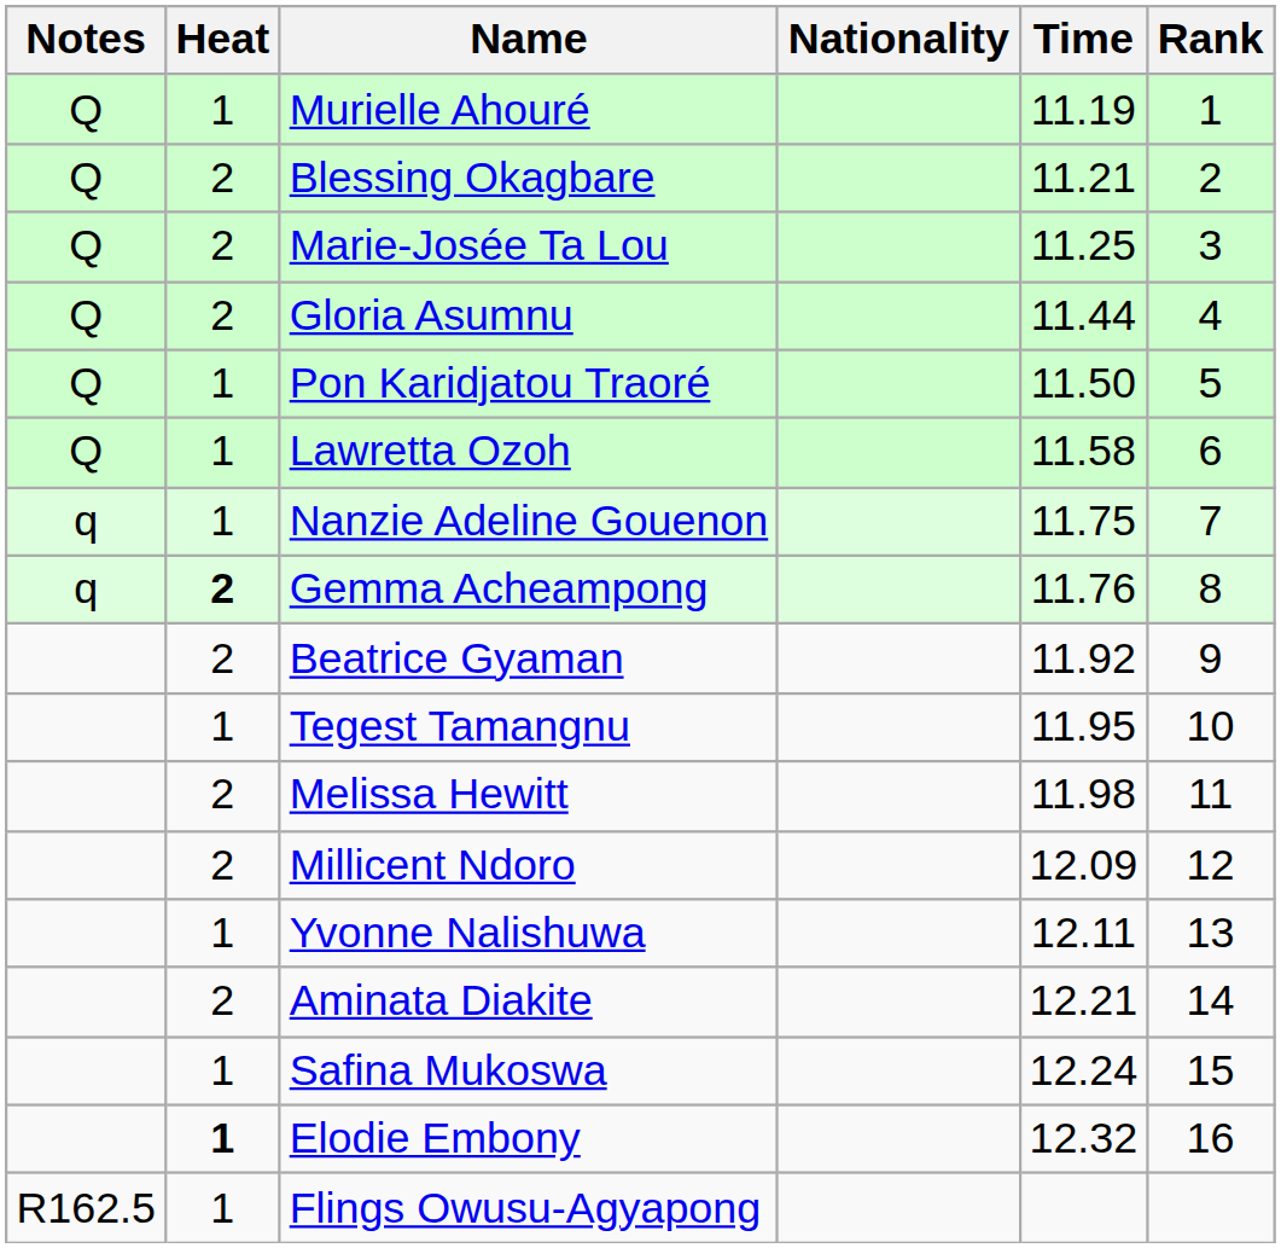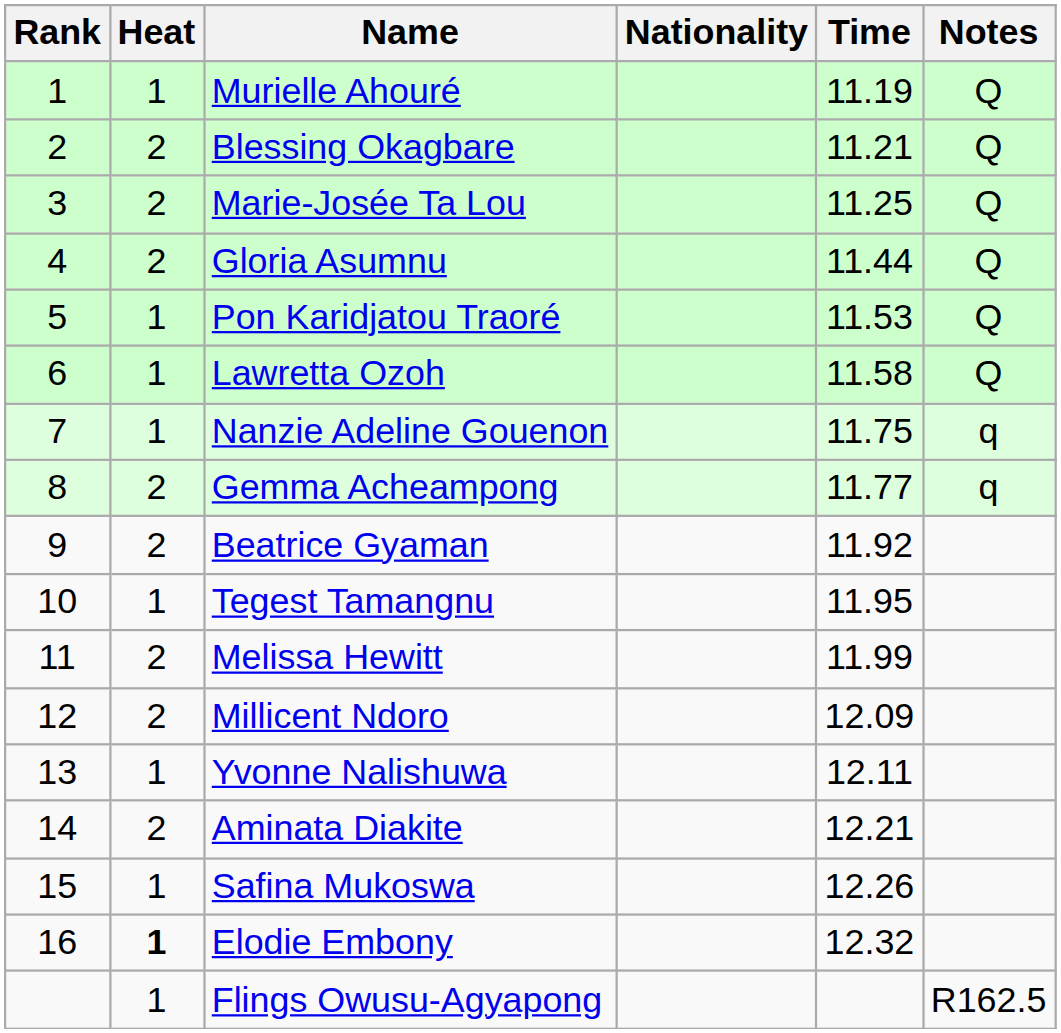 <table class="wikitable sortable" style="text-align:center">
 <tr>
-<th>Notes</th>
+<th>Rank</th>
 <th>Heat</th>
 <th>Name</th>
 <th>Nationality</th>
 <th>Time</th>
-<th>Rank</th>
+<th>Notes</th>
 </tr>
 <tr bgcolor=ccffcc>
-<td>Q</td>
+<td>1</td>
 <td>1</td>
 <td align=left><a href='#'>Murielle Ahouré</a></td>
 <td align=left></td>
 <td>11.19</td>
-<td>1</td>
+<td>Q</td>
 </tr>
 <tr bgcolor=ccffcc>
-<td>Q</td>
+<td>2</td>
 <td>2</td>
 <td align=left><a href='#'>Blessing Okagbare</a></td>
 <td align=left></td>
 <td>11.21</td>
-<td>2</td>
+<td>Q</td>
 </tr>
 <tr bgcolor=ccffcc>
-<td>Q</td>
+<td>3</td>
 <td>2</td>
 <td align=left><a href='#'>Marie-Josée Ta Lou</a></td>
 <td align=left></td>
 <td>11.25</td>
-<td>3</td>
+<td>Q</td>
 </tr>
 <tr bgcolor=ccffcc>
-<td>Q</td>
+<td>4</td>
 <td>2</td>
 <td align=left><a href='#'>Gloria Asumnu</a></td>
 <td align=left></td>
 <td>11.44</td>
-<td>4</td>
+<td>Q</td>
 </tr>
 <tr bgcolor=ccffcc>
-<td>Q</td>
+<td>5</td>
 <td>1</td>
 <td align=left><a href='#'>Pon Karidjatou Traoré</a></td>
 <td align=left></td>
-<td>11.50</td>
-<td>5</td>
+<td>11.53</td>
+<td>Q</td>
 </tr>
 <tr bgcolor=ccffcc>
-<td>Q</td>
+<td>6</td>
 <td>1</td>
 <td align=left><a href='#'>Lawretta Ozoh</a></td>
 <td align=left></td>
 <td>11.58</td>
-<td>6</td>
+<td>Q</td>
 </tr>
 <tr bgcolor=ddffdd>
-<td>q</td>
+<td>7</td>
 <td>1</td>
 <td align=left><a href='#'>Nanzie Adeline Gouenon</a></td>
 <td align=left></td>
 <td>11.75</td>
-<td>7</td>
+<td>q</td>
 </tr>
 <tr bgcolor=ddffdd>
-<td>q</td>
-<td><strong>2</strong></td>
+<td>8</td>
+<td>2</td>
 <td align=left><a href='#'>Gemma Acheampong</a></td>
 <td align=left></td>
-<td>11.76</td>
-<td>8</td>
+<td>11.77</td>
+<td>q</td>
 </tr>
 <tr>
-<td></td>
+<td>9</td>
 <td>2</td>
 <td align=left><a href='#'>Beatrice Gyaman</a></td>
 <td align=left></td>
 <td>11.92</td>
-<td>9</td>
+<td></td>
+</tr>
+<tr>
+<td>10</td>
+<td>1</td>
+<td align=left><a href='#'>Tegest Tamangnu</a></td>
+<td align=left></td>
+<td>11.95</td>
+<td></td>
+</tr>
+<tr>
+<td>11</td>
+<td>2</td>
+<td align=left><a href='#'>Melissa Hewitt</a></td>
+<td align=left></td>
+<td>11.99</td>
+<td></td>
+</tr>
+<tr>
+<td>12</td>
+<td>2</td>
+<td align=left><a href='#'>Millicent Ndoro</a></td>
+<td align=left></td>
+<td>12.09</td>
+<td></td>
+</tr>
+<tr>
+<td>13</td>
+<td>1</td>
+<td align=left><a href='#'>Yvonne Nalishuwa</a></td>
+<td align=left></td>
+<td>12.11</td>
+<td></td>
+</tr>
+<tr>
+<td>14</td>
+<td>2</td>
+<td align=left><a href='#'>Aminata Diakite</a></td>
+<td align=left></td>
+<td>12.21</td>
+<td></td>
+</tr>
+<tr>
+<td>15</td>
+<td>1</td>
+<td align=left><a href='#'>Safina Mukoswa</a></td>
+<td align=left></td>
+<td>12.26</td>
+<td></td>
+</tr>
+<tr>
+<td>16</td>
+<td><strong>1</strong></td>
+<td align=left><a href='#'>Elodie Embony</a></td>
+<td align=left></td>
+<td>12.32</td>
+<td></td>
 </tr>
 <tr>
 <td></td>
 <td>1</td>
-<td align=left><a href='#'>Tegest Tamangnu</a></td>
-<td align=left></td>
-<td>11.95</td>
-<td>10</td>
-</tr>
-<tr>
-<td></td>
-<td>2</td>
-<td align=left><a href='#'>Melissa Hewitt</a></td>
-<td align=left></td>
-<td>11.98</td>
-<td>11</td>
-</tr>
-<tr>
-<td></td>
-<td>2</td>
-<td align=left><a href='#'>Millicent Ndoro</a></td>
-<td align=left></td>
-<td>12.09</td>
-<td>12</td>
-</tr>
-<tr>
-<td></td>
-<td>1</td>
-<td align=left><a href='#'>Yvonne Nalishuwa</a></td>
-<td align=left></td>
-<td>12.11</td>
-<td>13</td>
-</tr>
-<tr>
-<td></td>
-<td>2</td>
-<td align=left><a href='#'>Aminata Diakite</a></td>
-<td align=left></td>
-<td>12.21</td>
-<td>14</td>
-</tr>
-<tr>
-<td></td>
-<td>1</td>
-<td align=left><a href='#'>Safina Mukoswa</a></td>
-<td align=left></td>
-<td>12.24</td>
-<td>15</td>
-</tr>
-<tr>
-<td></td>
-<td><strong>1</strong></td>
-<td align=left><a href='#'>Elodie Embony</a></td>
-<td align=left></td>
-<td>12.32</td>
-<td>16</td>
-</tr>
-<tr>
-<td>R162.5</td>
-<td>1</td>
 <td align=left><a href='#'>Flings Owusu-Agyapong</a></td>
 <td align=left></td>
 <td></td>
-<td></td>
+<td>R162.5</td>
 </tr>
 </table>
